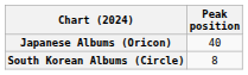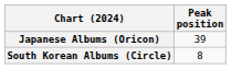 <table class="wikitable plainrowheaders" style="text-align:center">
 <tr>
 <th scope="col">Chart (2024)</th>
 <th scope="col">Peak<br>position</th>
 </tr>
 <tr>
 <th scope="row">Japanese Albums (Oricon)</th>
-<td>40</td>
+<td>39</td>
 </tr>
 <tr>
 <th scope="row">South Korean Albums (Circle)</th>
 <td>8</td>
 </tr>
 </table>
